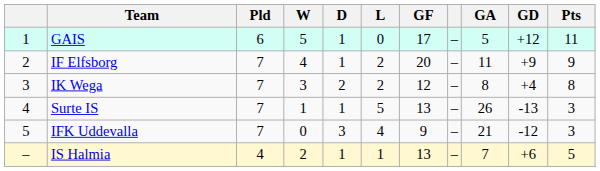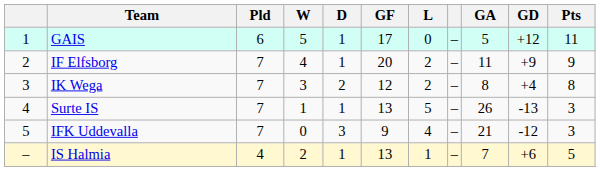 <table class="wikitable" style="text-align: center;">
 <tr>
 <th style="width: 40px;"></th>
 <th style="width: 200px;">Team</th>
 <th style="width: 45px;">Pld</th>
 <th style="width: 35px;">W</th>
 <th style="width: 35px;">D</th>
+<th style="width: 45px;">GF</th>
 <th style="width: 35px;">L</th>
-<th style="width: 45px;">GF</th>
 <th></th>
 <th style="width: 45px;">GA</th>
 <th style="width: 35px;">GD</th>
 <th style="width: 45px;">Pts</th>
 </tr>
 <tr style="background: #d1fff6">
 <td>1</td>
 <td style="text-align: left;"><a href='#'>GAIS</a></td>
 <td>6</td>
 <td>5</td>
 <td>1</td>
+<td>17</td>
 <td>0</td>
-<td>17</td>
 <td>–</td>
 <td>5</td>
 <td>+12</td>
 <td>11</td>
 </tr>
 <tr>
 <td>2</td>
 <td style="text-align: left;"><a href='#'>IF Elfsborg</a></td>
 <td>7</td>
 <td>4</td>
 <td>1</td>
+<td>20</td>
 <td>2</td>
-<td>20</td>
 <td>–</td>
 <td>11</td>
 <td>+9</td>
 <td>9</td>
 </tr>
 <tr>
 <td>3</td>
 <td style="text-align: left;"><a href='#'>IK Wega</a></td>
 <td>7</td>
 <td>3</td>
 <td>2</td>
+<td>12</td>
 <td>2</td>
-<td>12</td>
 <td>–</td>
 <td>8</td>
 <td>+4</td>
 <td>8</td>
 </tr>
 <tr>
 <td>4</td>
 <td style="text-align: left;"><a href='#'>Surte IS</a></td>
 <td>7</td>
 <td>1</td>
 <td>1</td>
+<td>13</td>
 <td>5</td>
-<td>13</td>
 <td>–</td>
 <td>26</td>
 <td>-13</td>
 <td>3</td>
 </tr>
 <tr>
 <td>5</td>
 <td style="text-align: left;"><a href='#'>IFK Uddevalla</a></td>
 <td>7</td>
 <td>0</td>
 <td>3</td>
+<td>9</td>
 <td>4</td>
-<td>9</td>
 <td>–</td>
 <td>21</td>
 <td>-12</td>
 <td>3</td>
 </tr>
 <tr style="background: #fff8d1">
 <td>–</td>
 <td style="text-align: left;"><a href='#'>IS Halmia</a></td>
 <td>4</td>
 <td>2</td>
 <td>1</td>
+<td>13</td>
 <td>1</td>
-<td>13</td>
 <td>–</td>
 <td>7</td>
 <td>+6</td>
 <td>5</td>
 </tr>
 </table>
